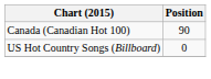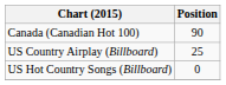 <table class="wikitable sortable">
 <tr>
 <th scope="col">Chart (2015)</th>
 <th scope="col">Position</th>
 </tr>
 <tr>
 <td>Canada (Canadian Hot 100)</td>
 <td align="center">90</td>
 </tr>
 <tr>
+<td>US Country Airplay (<em>Billboard</em>)</td>
+<td align="center">25</td>
+</tr>
+<tr>
 <td>US Hot Country Songs (<em>Billboard</em>)</td>
 <td align="center">0</td>
 </tr>
 <tr>
 </tr>
 </table>
